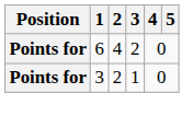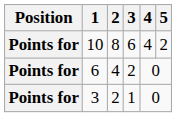 <table class="wikitable floatright" style="text-align: center">
 <tr>
 <th scope="col">Position</th>
 <th scope="col">1</th>
 <th scope="col">2</th>
 <th scope="col">3</th>
 <th scope="col">4</th>
 <th scope="col">5</th>
+</tr>
+<tr>
+<th scope="row">Points for </th>
+<td>10</td>
+<td>8</td>
+<td>6</td>
+<td>4</td>
+<td>2</td>
 </tr>
 <tr>
 <th scope="row">Points for </th>
 <td>6</td>
 <td>4</td>
 <td>2</td>
 <td colspan=2>0</td>
 </tr>
 <tr>
 <th scope="row">Points for </th>
 <td>3</td>
 <td>2</td>
 <td>1</td>
 <td colspan=2>0</td>
 </tr>
 </table>
